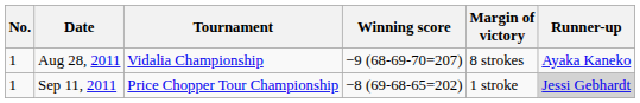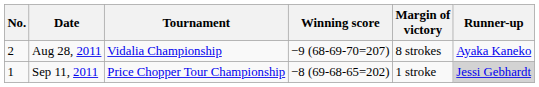 <table class="wikitable" style="font-size:95%;">
 <tr>
 <th>No.</th>
 <th>Date</th>
 <th>Tournament</th>
 <th>Winning score</th>
 <th>Margin of<br>victory</th>
 <th>Runner-up</th>
 </tr>
 <tr>
-<td>1</td>
+<td>2</td>
 <td>Aug 28, <a href='#'>2011</a></td>
 <td><a href='#'>Vidalia Championship</a></td>
 <td>−9 (68-69-70=207)</td>
 <td>8 strokes</td>
 <td> <a href='#'>Ayaka Kaneko</a></td>
 </tr>
 <tr>
 <td>1</td>
 <td>Sep 11, <a href='#'>2011</a></td>
 <td><a href='#'>Price Chopper Tour Championship</a></td>
 <td>−8 (69-68-65=202)</td>
 <td>1 stroke</td>
 <td style="background: lightgrey;"> <a href='#'>Jessi Gebhardt</a></td>
 </tr>
 </table>
